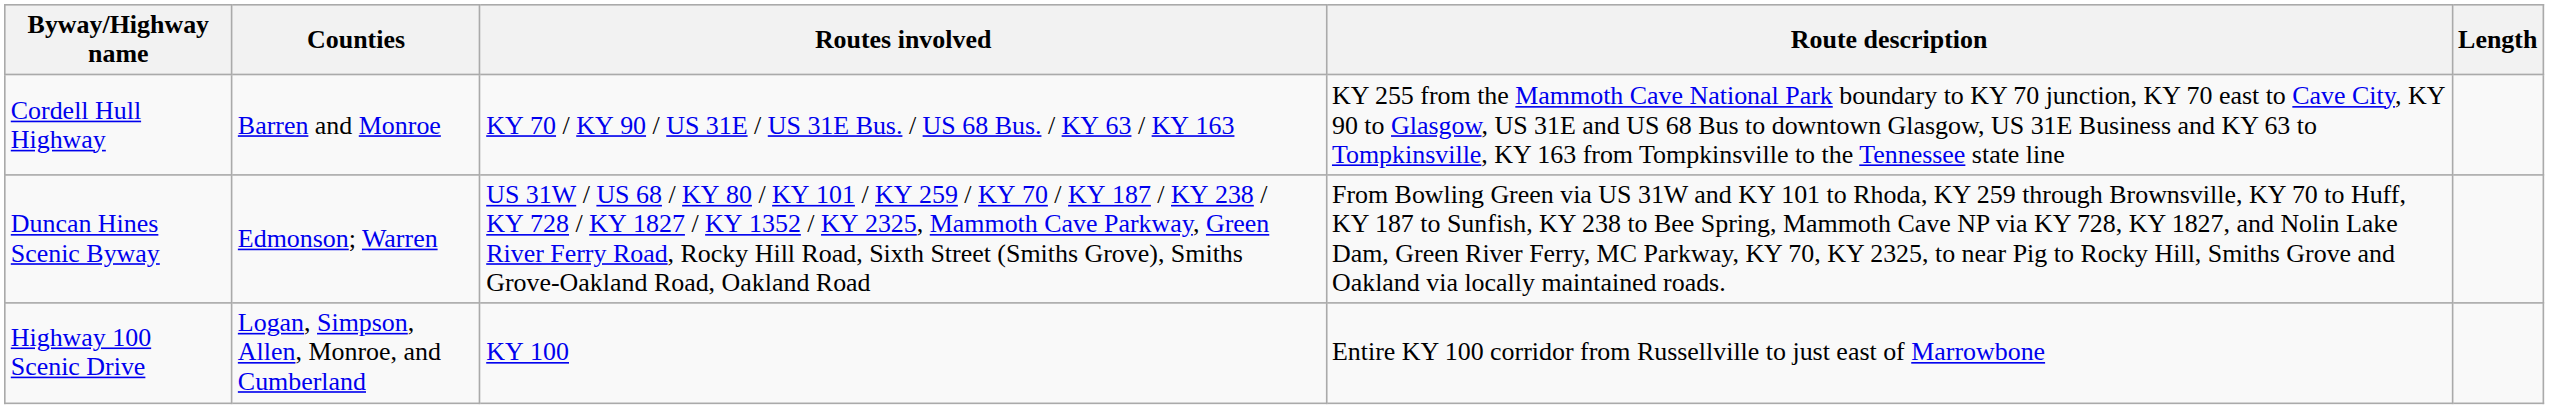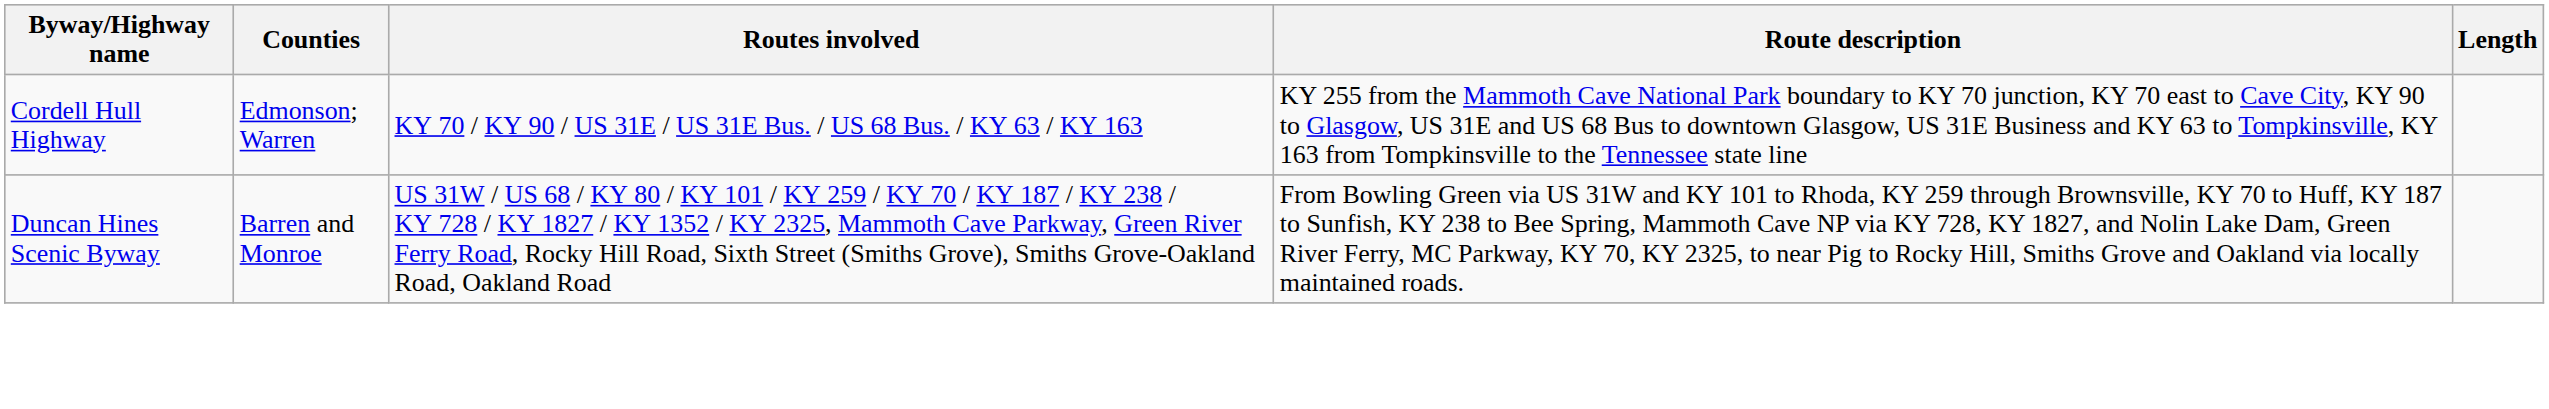 <table class="wikitable">
 <tr>
 <th>Byway/Highway name</th>
 <th>Counties</th>
 <th>Routes involved</th>
 <th>Route description</th>
 <th>Length</th>
 </tr>
 <tr>
 <td><a href='#'>Cordell Hull Highway</a></td>
-<td><a href='#'>Barren</a> and <a href='#'>Monroe</a></td>
+<td><a href='#'>Edmonson</a>; <a href='#'>Warren</a></td>
 <td><a href='#'>KY 70</a> / <a href='#'>KY 90</a> / <a href='#'>US 31E</a> / <a href='#'>US 31E Bus.</a> / <a href='#'>US 68 Bus.</a> / <a href='#'>KY 63</a> / <a href='#'>KY 163</a></td>
 <td>KY 255 from the <a href='#'>Mammoth Cave National Park</a> boundary to KY 70 junction, KY 70 east to <a href='#'>Cave City</a>, KY 90 to <a href='#'>Glasgow</a>, US 31E and US 68 Bus to downtown Glasgow, US 31E Business and KY 63 to <a href='#'>Tompkinsville</a>, KY 163 from Tompkinsville to the <a href='#'>Tennessee</a> state line</td>
 <td></td>
 </tr>
 <tr>
 <td><a href='#'>Duncan Hines Scenic Byway</a></td>
-<td><a href='#'>Edmonson</a>; <a href='#'>Warren</a></td>
+<td><a href='#'>Barren</a> and <a href='#'>Monroe</a></td>
 <td><a href='#'>US 31W</a> / <a href='#'>US 68</a> / <a href='#'>KY 80</a> / <a href='#'>KY 101</a> / <a href='#'>KY 259</a> / <a href='#'>KY 70</a> / <a href='#'>KY 187</a> / <a href='#'>KY 238</a> / <a href='#'>KY 728</a> / <a href='#'>KY 1827</a> / <a href='#'>KY 1352</a> / <a href='#'>KY 2325</a>, <a href='#'>Mammoth Cave Parkway</a>, <a href='#'>Green River Ferry Road</a>, Rocky Hill Road, Sixth Street (Smiths Grove), Smiths Grove-Oakland Road, Oakland Road</td>
 <td>From Bowling Green via US 31W and KY 101 to Rhoda, KY 259 through Brownsville, KY 70 to Huff, KY 187 to Sunfish, KY 238 to Bee Spring, Mammoth Cave NP via KY 728, KY 1827, and Nolin Lake Dam, Green River Ferry, MC Parkway, KY 70, KY 2325, to near Pig to Rocky Hill, Smiths Grove and Oakland via locally maintained roads.</td>
 <td></td>
 </tr>
-<tr>
-<td><a href='#'>Highway 100 Scenic Drive</a></td>
-<td><a href='#'>Logan</a>, <a href='#'>Simpson</a>, <a href='#'>Allen</a>, Monroe, and <a href='#'>Cumberland</a></td>
-<td><a href='#'>KY 100</a></td>
-<td>Entire KY 100 corridor from Russellville to just east of <a href='#'>Marrowbone</a></td>
-<td></td>
-</tr>
 </table>
